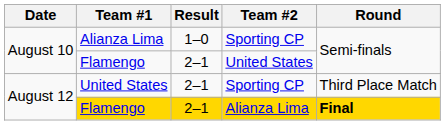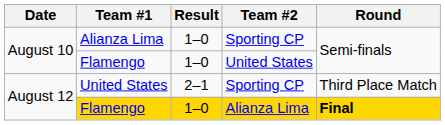 <table class="wikitable" style=font-size:100%>
 <tr>
 <th>Date</th>
 <th>Team #1</th>
 <th>Result</th>
 <th>Team #2</th>
 <th>Round</th>
 </tr>
 <tr>
 <td rowspan=2>August 10</td>
 <td> <a href='#'>Alianza Lima</a></td>
 <td style="text-align:center;">1–0</td>
 <td> <a href='#'>Sporting CP</a></td>
 <td rowspan=2>Semi-finals</td>
 </tr>
 <tr>
 <td> <a href='#'>Flamengo</a></td>
-<td style="text-align:center;">2–1</td>
+<td style="text-align:center;">1–0</td>
 <td> <a href='#'>United States</a></td>
 </tr>
 <tr>
 <td rowspan=2>August 12</td>
 <td> <a href='#'>United States</a></td>
 <td style="text-align:center;">2–1</td>
 <td> <a href='#'>Sporting CP</a></td>
 <td>Third Place Match</td>
 </tr>
 <tr bgcolor=gold>
 <td> <a href='#'>Flamengo</a></td>
-<td style="text-align:center;">2–1</td>
+<td style="text-align:center;">1–0</td>
 <td> <a href='#'>Alianza Lima</a></td>
 <td><strong>Final</strong></td>
 </tr>
 </table>
